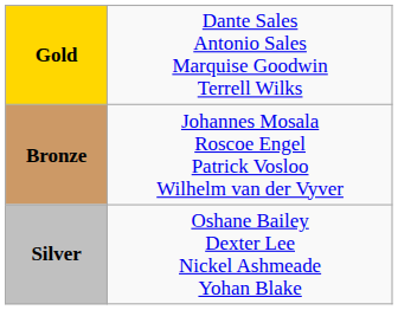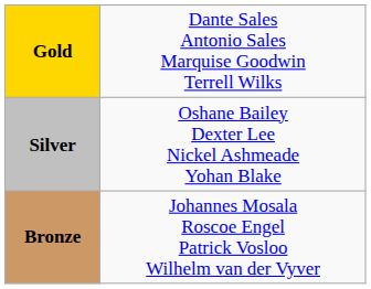 <table class="wikitable" style="text-align:center; " width="35%">
 <tr>
 <td bgcolor="gold"><strong>Gold</strong></td>
 <td><a href='#'>Dante Sales</a><br><a href='#'>Antonio Sales</a><br><a href='#'>Marquise Goodwin</a><br><a href='#'>Terrell Wilks</a><br>  <small><em></em></small></td>
 </tr>
 <tr>
+<td bgcolor="silver"><strong>Silver</strong></td>
+<td><a href='#'>Oshane Bailey</a><br><a href='#'>Dexter Lee</a><br><a href='#'>Nickel Ashmeade</a><br><a href='#'>Yohan Blake</a><br>  <small><em></em></small></td>
+</tr>
+<tr>
 <td bgcolor="CC9966"><strong>Bronze</strong></td>
 <td><a href='#'>Johannes Mosala</a><br><a href='#'>Roscoe Engel</a><br><a href='#'>Patrick Vosloo</a><br><a href='#'>Wilhelm van der Vyver</a><br>  <small><em></em></small></td>
 </tr>
-<tr>
-<td bgcolor="silver"><strong>Silver</strong></td>
-<td><a href='#'>Oshane Bailey</a><br><a href='#'>Dexter Lee</a><br><a href='#'>Nickel Ashmeade</a><br><a href='#'>Yohan Blake</a><br>  <small><em></em></small></td>
-</tr>
 </table>
